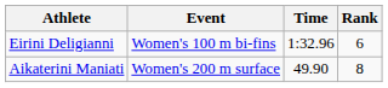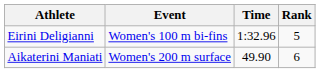 <table class=wikitable style=font-size:90%;text-align:center>
 <tr>
 <th>Athlete</th>
 <th>Event</th>
 <th>Time</th>
 <th>Rank</th>
 </tr>
 <tr>
 <td align=left><a href='#'>Eirini Deligianni</a></td>
 <td align=left><a href='#'>Women's 100 m bi-fins</a></td>
 <td>1:32.96</td>
-<td>6</td>
+<td>5</td>
 </tr>
 <tr>
 <td align=left><a href='#'>Aikaterini Maniati</a></td>
 <td align=left><a href='#'>Women's 200 m surface</a></td>
 <td>49.90</td>
-<td>8</td>
+<td>6</td>
 </tr>
 </table>
